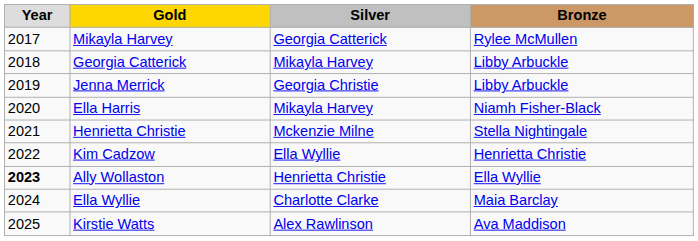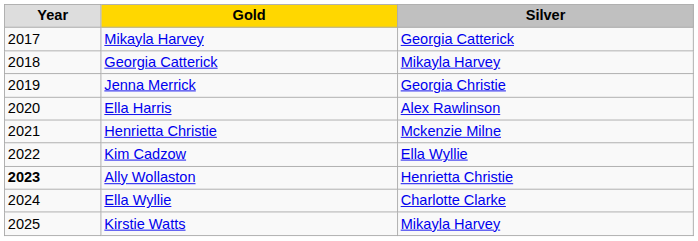 <table class="wikitable" style="width: 60%; text-align:left;">
 <tr>
 <td style="background:#DDDDDD; font-weight:bold; text-align:center;">Year</td>
 <td style="background:gold; font-weight:bold; text-align:center;">Gold</td>
 <td style="background:silver; font-weight:bold; text-align:center;">Silver</td>
-<td style="background:#cc9966; font-weight:bold; text-align:center;">Bronze</td>
 </tr>
 <tr>
 <td>2017</td>
 <td><a href='#'>Mikayla Harvey</a></td>
 <td><a href='#'>Georgia Catterick</a></td>
-<td><a href='#'>Rylee McMullen</a></td>
 </tr>
 <tr>
 <td>2018</td>
 <td><a href='#'>Georgia Catterick</a></td>
 <td><a href='#'>Mikayla Harvey</a></td>
-<td><a href='#'>Libby Arbuckle</a></td>
 </tr>
 <tr>
 <td>2019</td>
 <td><a href='#'>Jenna Merrick</a></td>
 <td><a href='#'>Georgia Christie</a></td>
-<td><a href='#'>Libby Arbuckle</a></td>
 </tr>
 <tr>
 <td>2020</td>
 <td><a href='#'>Ella Harris</a></td>
-<td><a href='#'>Mikayla Harvey</a></td>
-<td><a href='#'>Niamh Fisher-Black</a></td>
+<td><a href='#'>Alex Rawlinson</a></td>
 </tr>
 <tr>
 <td>2021</td>
 <td><a href='#'>Henrietta Christie</a></td>
 <td><a href='#'>Mckenzie Milne</a></td>
-<td><a href='#'>Stella Nightingale</a></td>
 </tr>
 <tr>
 <td>2022</td>
 <td><a href='#'>Kim Cadzow</a></td>
 <td><a href='#'>Ella Wyllie</a></td>
-<td><a href='#'>Henrietta Christie</a></td>
 </tr>
 <tr>
 <td><strong>2023</strong></td>
 <td><a href='#'>Ally Wollaston</a></td>
 <td><a href='#'>Henrietta Christie</a></td>
-<td><a href='#'>Ella Wyllie</a></td>
 </tr>
 <tr>
 <td>2024</td>
 <td><a href='#'>Ella Wyllie</a></td>
 <td><a href='#'>Charlotte Clarke</a></td>
-<td><a href='#'>Maia Barclay</a></td>
 </tr>
 <tr>
 <td>2025</td>
 <td><a href='#'>Kirstie Watts</a></td>
-<td><a href='#'>Alex Rawlinson</a></td>
-<td><a href='#'>Ava Maddison</a></td>
+<td><a href='#'>Mikayla Harvey</a></td>
 </tr>
 </table>
